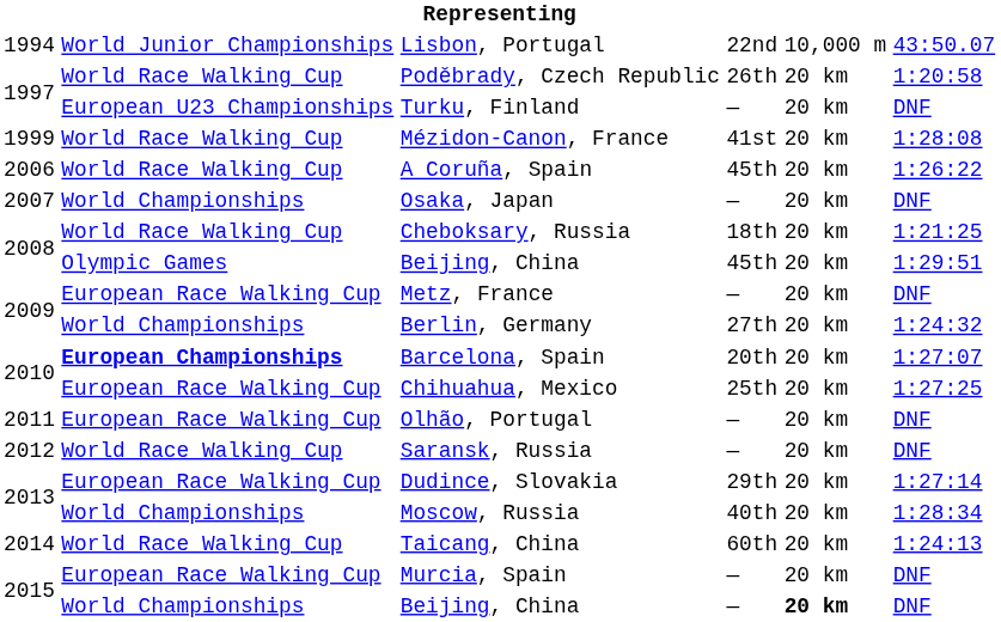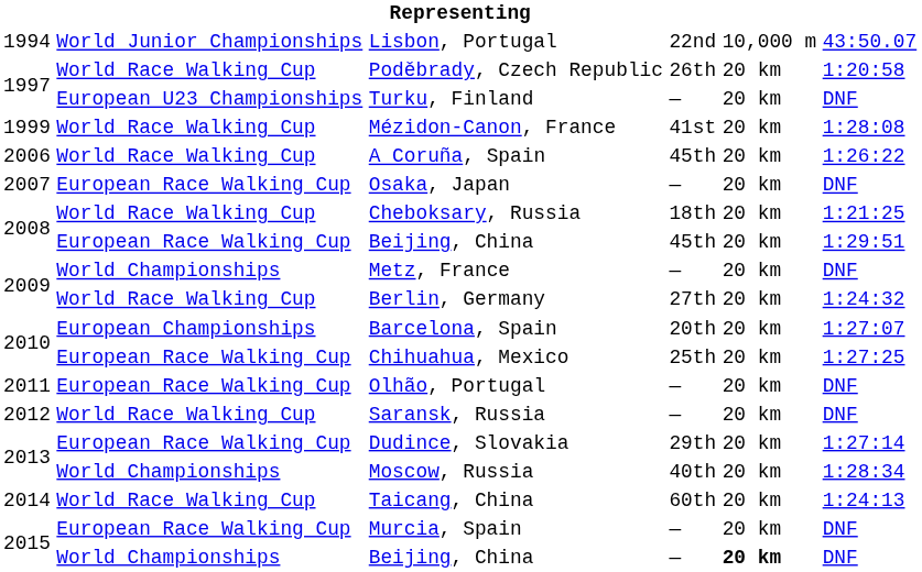 <table>
 <tr>
 <th colspan="6">Representing </th>
 </tr>
 <tr>
 <td>1994</td>
 <td><a href='#'>World Junior Championships</a></td>
 <td><a href='#'>Lisbon</a>, Portugal</td>
 <td>22nd</td>
 <td>10,000 m</td>
 <td><a href='#'>43:50.07</a></td>
 </tr>
 <tr>
 <td rowspan=2>1997</td>
 <td><a href='#'>World Race Walking Cup</a></td>
 <td><a href='#'>Poděbrady</a>, Czech Republic</td>
 <td>26th</td>
 <td>20 km</td>
 <td><a href='#'>1:20:58</a></td>
 </tr>
 <tr>
 <td><a href='#'>European U23 Championships</a></td>
 <td><a href='#'>Turku</a>, Finland</td>
 <td>—</td>
 <td>20 km</td>
 <td><a href='#'>DNF</a></td>
 </tr>
 <tr>
 <td>1999</td>
 <td><a href='#'>World Race Walking Cup</a></td>
 <td><a href='#'>Mézidon-Canon</a>, France</td>
 <td>41st</td>
 <td>20 km</td>
 <td><a href='#'>1:28:08</a></td>
 </tr>
 <tr>
 <td>2006</td>
 <td><a href='#'>World Race Walking Cup</a></td>
 <td><a href='#'>A Coruña</a>, Spain</td>
 <td>45th</td>
 <td>20 km</td>
 <td><a href='#'>1:26:22</a></td>
 </tr>
 <tr>
 <td>2007</td>
-<td><a href='#'>World Championships</a></td>
+<td><a href='#'>European Race Walking Cup</a></td>
 <td><a href='#'>Osaka</a>, Japan</td>
 <td>—</td>
 <td>20 km</td>
 <td><a href='#'>DNF</a></td>
 </tr>
 <tr>
 <td rowspan=2>2008</td>
 <td><a href='#'>World Race Walking Cup</a></td>
 <td><a href='#'>Cheboksary</a>, Russia</td>
 <td>18th</td>
 <td>20 km</td>
 <td><a href='#'>1:21:25</a></td>
 </tr>
 <tr>
-<td><a href='#'>Olympic Games</a></td>
+<td><a href='#'>European Race Walking Cup</a></td>
 <td><a href='#'>Beijing</a>, China</td>
 <td>45th</td>
 <td>20 km</td>
 <td><a href='#'>1:29:51</a></td>
 </tr>
 <tr>
 <td rowspan=2>2009</td>
-<td><a href='#'>European Race Walking Cup</a></td>
+<td><a href='#'>World Championships</a></td>
 <td><a href='#'>Metz</a>, France</td>
 <td>—</td>
 <td>20 km</td>
 <td><a href='#'>DNF</a></td>
 </tr>
 <tr>
-<td><a href='#'>World Championships</a></td>
+<td><a href='#'>World Race Walking Cup</a></td>
 <td><a href='#'>Berlin</a>, Germany</td>
 <td>27th</td>
 <td>20 km</td>
 <td><a href='#'>1:24:32</a></td>
 </tr>
 <tr>
 <td rowspan=2>2010</td>
-<td><strong><a href='#'>European Championships</a></strong></td>
+<td><a href='#'>European Championships</a></td>
 <td><a href='#'>Barcelona</a>, Spain</td>
 <td>20th</td>
 <td>20 km</td>
 <td><a href='#'>1:27:07</a></td>
 </tr>
 <tr>
 <td><a href='#'>European Race Walking Cup</a></td>
 <td><a href='#'>Chihuahua</a>, Mexico</td>
 <td>25th</td>
 <td>20 km</td>
 <td><a href='#'>1:27:25</a></td>
 </tr>
 <tr>
 <td>2011</td>
 <td><a href='#'>European Race Walking Cup</a></td>
 <td><a href='#'>Olhão</a>, Portugal</td>
 <td>—</td>
 <td>20 km</td>
 <td><a href='#'>DNF</a></td>
 </tr>
 <tr>
 <td>2012</td>
 <td><a href='#'>World Race Walking Cup</a></td>
 <td><a href='#'>Saransk</a>, Russia</td>
 <td>—</td>
 <td>20 km</td>
 <td><a href='#'>DNF</a></td>
 </tr>
 <tr>
 <td rowspan=2>2013</td>
 <td><a href='#'>European Race Walking Cup</a></td>
 <td><a href='#'>Dudince</a>, Slovakia</td>
 <td>29th</td>
 <td>20 km</td>
 <td><a href='#'>1:27:14</a></td>
 </tr>
 <tr>
 <td><a href='#'>World Championships</a></td>
 <td><a href='#'>Moscow</a>, Russia</td>
 <td>40th</td>
 <td>20 km</td>
 <td><a href='#'>1:28:34</a></td>
 </tr>
 <tr>
 <td>2014</td>
 <td><a href='#'>World Race Walking Cup</a></td>
 <td><a href='#'>Taicang</a>, China</td>
 <td>60th</td>
 <td>20 km</td>
 <td><a href='#'>1:24:13</a></td>
 </tr>
 <tr>
 <td rowspan=2>2015</td>
 <td><a href='#'>European Race Walking Cup</a></td>
 <td><a href='#'>Murcia</a>, Spain</td>
 <td>—</td>
 <td>20 km</td>
 <td><a href='#'>DNF</a></td>
 </tr>
 <tr>
 <td><a href='#'>World Championships</a></td>
 <td><a href='#'>Beijing</a>, China</td>
 <td>—</td>
 <td><strong>20 km</strong></td>
 <td><a href='#'>DNF</a></td>
 </tr>
 </table>
